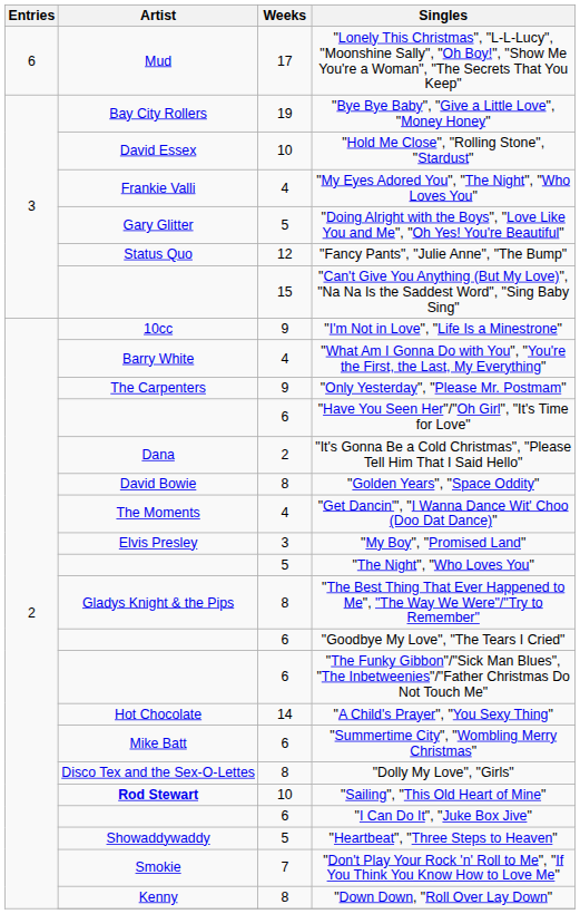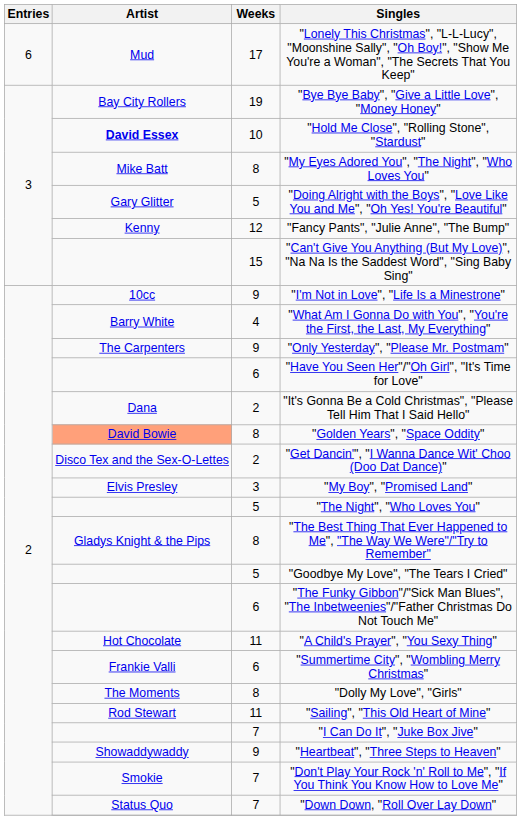 <table class="wikitable sortable" style="text-align: center;">
 <tr>
 <th scope="col" style="width:55px;" data-sort-type="number">Entries</th>
 <th scope="col" style="text-align:center;">Artist</th>
 <th scope="col" style="width:55px;" data-sort-type="number">Weeks</th>
 <th scope="col" style="width:300px;">Singles</th>
 </tr>
 <tr>
 <td rowspan="1" style="text-align:center">6</td>
 <td><a href='#'>Mud</a> </td>
 <td>17</td>
 <td>"<a href='#'>Lonely This Christmas</a>", "L-L-Lucy", "Moonshine Sally", "<a href='#'>Oh Boy!</a>", "Show Me You're a Woman", "The Secrets That You Keep"</td>
 </tr>
 <tr>
 <td rowspan="6" style="text-align:center">3</td>
 <td><a href='#'>Bay City Rollers</a></td>
 <td>19</td>
 <td>"<a href='#'>Bye Bye Baby</a>", "<a href='#'>Give a Little Love</a>", "<a href='#'>Money Honey</a>"</td>
 </tr>
 <tr>
-<td><a href='#'>David Essex</a></td>
+<td><strong><a href='#'>David Essex</a></strong></td>
 <td>10</td>
 <td>"<a href='#'>Hold Me Close</a>", "Rolling Stone", "<a href='#'>Stardust</a>"</td>
 </tr>
 <tr>
-<td><a href='#'>Frankie Valli</a> </td>
-<td>4</td>
+<td><a href='#'>Mike Batt</a> </td>
+<td>8</td>
 <td>"<a href='#'>My Eyes Adored You</a>", "<a href='#'>The Night</a>", "<a href='#'>Who Loves You</a>"</td>
 </tr>
 <tr>
 <td><a href='#'>Gary Glitter</a> </td>
 <td>5</td>
 <td>"<a href='#'>Doing Alright with the Boys</a>", "<a href='#'>Love Like You and Me</a>", "<a href='#'>Oh Yes! You're Beautiful</a>"</td>
 </tr>
 <tr>
-<td><a href='#'>Status Quo</a></td>
+<td><a href='#'>Kenny</a></td>
 <td>12</td>
 <td>"Fancy Pants", "Julie Anne", "The Bump"</td>
 </tr>
 <tr>
 <td></td>
 <td>15</td>
 <td>"<a href='#'>Can't Give You Anything (But My Love)</a>", "Na Na Is the Saddest Word", "Sing Baby Sing"</td>
 </tr>
 <tr>
 <td rowspan="21" style="text-align:center">2</td>
 <td><a href='#'>10cc</a></td>
 <td>9</td>
 <td>"<a href='#'>I'm Not in Love</a>", "<a href='#'>Life Is a Minestrone</a>"</td>
 </tr>
 <tr>
 <td><a href='#'>Barry White</a> </td>
 <td>4</td>
 <td>"<a href='#'>What Am I Gonna Do with You</a>", "<a href='#'>You're the First, the Last, My Everything</a>"</td>
 </tr>
 <tr>
 <td><a href='#'>The Carpenters</a></td>
 <td>9</td>
 <td>"<a href='#'>Only Yesterday</a>", "<a href='#'>Please Mr. Postmam</a>"</td>
 </tr>
 <tr>
 <td></td>
 <td>6</td>
 <td>"<a href='#'>Have You Seen Her</a>"/"<a href='#'>Oh Girl</a>", "It's Time for Love"</td>
 </tr>
 <tr>
 <td><a href='#'>Dana</a></td>
 <td>2</td>
 <td>"It's Gonna Be a Cold Christmas", "Please Tell Him That I Said Hello"</td>
 </tr>
 <tr>
-<td><a href='#'>David Bowie</a></td>
+<td style="background: lightsalmon;"><a href='#'>David Bowie</a></td>
 <td>8</td>
 <td>"<a href='#'>Golden Years</a>", "<a href='#'>Space Oddity</a>"</td>
 </tr>
 <tr>
-<td><a href='#'>The Moments</a></td>
-<td>4</td>
+<td><a href='#'>Disco Tex and the Sex-O-Lettes</a> </td>
+<td>2</td>
 <td>"<a href='#'>Get Dancin'</a>", "<a href='#'>I Wanna Dance Wit' Choo (Doo Dat Dance)</a>"</td>
 </tr>
 <tr>
 <td><a href='#'>Elvis Presley</a> </td>
 <td>3</td>
 <td>"<a href='#'>My Boy</a>", "<a href='#'>Promised Land</a>"</td>
 </tr>
 <tr>
 <td></td>
 <td>5</td>
 <td>"<a href='#'>The Night</a>", "<a href='#'>Who Loves You</a>"</td>
 </tr>
 <tr>
 <td><a href='#'>Gladys Knight & the Pips</a></td>
 <td>8</td>
 <td>"<a href='#'>The Best Thing That Ever Happened to Me</a>", <a href='#'>"The Way We Were"/"Try to Remember"</a></td>
 </tr>
 <tr>
 <td></td>
-<td>6</td>
+<td>5</td>
 <td>"Goodbye My Love", "The Tears I Cried"</td>
 </tr>
 <tr>
 <td></td>
 <td>6</td>
 <td>"<a href='#'>The Funky Gibbon</a>"/"Sick Man Blues", "<a href='#'>The Inbetweenies</a>"/"Father Christmas Do Not Touch Me"</td>
 </tr>
 <tr>
 <td><a href='#'>Hot Chocolate</a></td>
-<td>14</td>
+<td>11</td>
 <td>"<a href='#'>A Child's Prayer</a>", "<a href='#'>You Sexy Thing</a>"</td>
 </tr>
 <tr>
-<td><a href='#'>Mike Batt</a> </td>
+<td><a href='#'>Frankie Valli</a> </td>
 <td>6</td>
 <td>"<a href='#'>Summertime City</a>", "<a href='#'>Wombling Merry Christmas</a>"</td>
 </tr>
 <tr>
-<td><a href='#'>Disco Tex and the Sex-O-Lettes</a> </td>
+<td><a href='#'>The Moments</a></td>
 <td>8</td>
 <td>"Dolly My Love", "Girls"</td>
 </tr>
 <tr>
-<td><strong><a href='#'>Rod Stewart</a></strong></td>
-<td>10</td>
+<td><a href='#'>Rod Stewart</a></td>
+<td>11</td>
 <td>"<a href='#'>Sailing</a>", "<a href='#'>This Old Heart of Mine</a>"</td>
 </tr>
 <tr>
 <td> </td>
-<td>6</td>
+<td>7</td>
 <td>"<a href='#'>I Can Do It</a>", "<a href='#'>Juke Box Jive</a>"</td>
 </tr>
 <tr>
 <td><a href='#'>Showaddywaddy</a></td>
-<td>5</td>
+<td>9</td>
 <td>"<a href='#'>Heartbeat</a>", "<a href='#'>Three Steps to Heaven</a>"</td>
 </tr>
 <tr>
 <td><a href='#'>Smokie</a></td>
 <td>7</td>
 <td>"<a href='#'>Don't Play Your Rock 'n' Roll to Me</a>", "<a href='#'>If You Think You Know How to Love Me</a>"</td>
 </tr>
 <tr>
-<td><a href='#'>Kenny</a></td>
-<td>8</td>
+<td><a href='#'>Status Quo</a></td>
+<td>7</td>
 <td>"<a href='#'>Down Down</a>, "<a href='#'>Roll Over Lay Down</a>"</td>
 </tr>
 <tr>
 </tr>
 </table>
